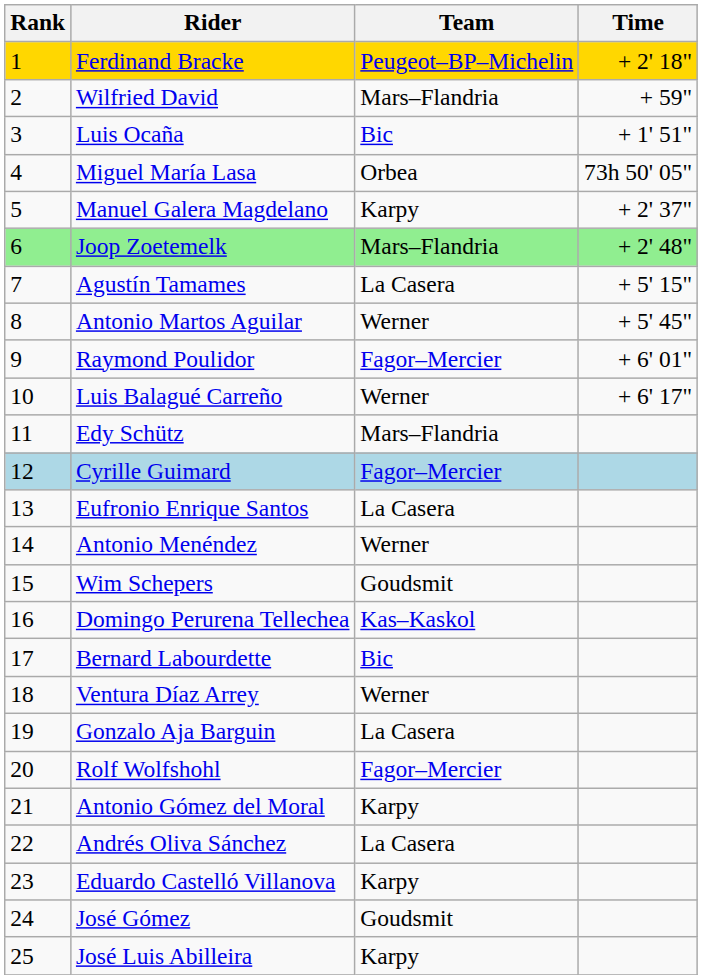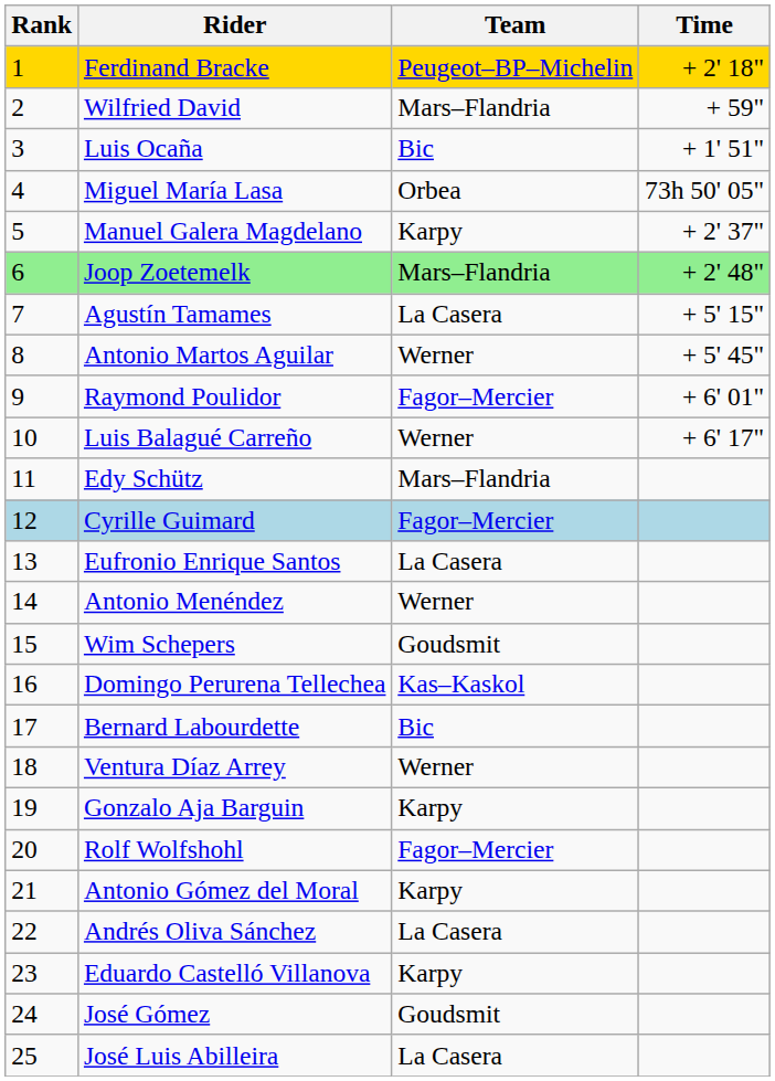 <table class="wikitable">
 <tr>
 <th>Rank</th>
 <th>Rider</th>
 <th>Team</th>
 <th>Time</th>
 </tr>
 <tr bgcolor=gold>
 <td>1</td>
 <td>	<a href='#'>Ferdinand Bracke</a></td>
 <td><a href='#'>Peugeot–BP–Michelin</a></td>
 <td align="right">+ 2' 18"</td>
 </tr>
 <tr>
 <td>2</td>
 <td>	<a href='#'>Wilfried David</a></td>
 <td>Mars–Flandria</td>
 <td align="right">+ 59"</td>
 </tr>
 <tr>
 <td>3</td>
 <td>	<a href='#'>Luis Ocaña</a></td>
 <td><a href='#'>Bic</a></td>
 <td align="right">+ 1' 51"</td>
 </tr>
 <tr>
 <td>4</td>
 <td>	<a href='#'>Miguel María Lasa</a></td>
 <td>Orbea</td>
 <td align="right">73h 50' 05"</td>
 </tr>
 <tr>
 <td>5</td>
 <td>	<a href='#'>Manuel Galera Magdelano</a></td>
 <td>Karpy</td>
 <td align="right">+ 2' 37"</td>
 </tr>
 <tr bgcolor=lightgreen>
 <td>6</td>
 <td>	<a href='#'>Joop Zoetemelk</a></td>
 <td>Mars–Flandria</td>
 <td align="right">+ 2' 48"</td>
 </tr>
 <tr>
 <td>7</td>
 <td>	<a href='#'>Agustín Tamames</a></td>
 <td>La Casera</td>
 <td align="right">+ 5' 15"</td>
 </tr>
 <tr>
 <td>8</td>
 <td>	<a href='#'>Antonio Martos Aguilar</a></td>
 <td>Werner</td>
 <td align="right">+ 5' 45"</td>
 </tr>
 <tr>
 <td>9</td>
 <td>	<a href='#'>Raymond Poulidor</a></td>
 <td><a href='#'>Fagor–Mercier</a></td>
 <td align="right">+ 6' 01"</td>
 </tr>
 <tr>
 <td>10</td>
 <td>	<a href='#'>Luis Balagué Carreño</a></td>
 <td>Werner</td>
 <td align="right">+ 6' 17"</td>
 </tr>
 <tr>
 <td>11</td>
 <td>	<a href='#'>Edy Schütz</a></td>
 <td>Mars–Flandria</td>
 <td align="right"></td>
 </tr>
 <tr bgcolor=lightblue>
 <td>12</td>
 <td>	<a href='#'>Cyrille Guimard</a></td>
 <td><a href='#'>Fagor–Mercier</a></td>
 <td align="right"></td>
 </tr>
 <tr>
 <td>13</td>
 <td>	<a href='#'>Eufronio Enrique Santos</a></td>
 <td>La Casera</td>
 <td align="right"></td>
 </tr>
 <tr>
 <td>14</td>
 <td>	<a href='#'>Antonio Menéndez</a></td>
 <td>Werner</td>
 <td align="right"></td>
 </tr>
 <tr>
 <td>15</td>
 <td>	<a href='#'>Wim Schepers</a></td>
 <td>Goudsmit</td>
 <td align="right"></td>
 </tr>
 <tr>
 <td>16</td>
 <td>	<a href='#'>Domingo Perurena Tellechea</a></td>
 <td><a href='#'>Kas–Kaskol</a></td>
 <td align="right"></td>
 </tr>
 <tr>
 <td>17</td>
 <td>	<a href='#'>Bernard Labourdette</a></td>
 <td><a href='#'>Bic</a></td>
 <td align="right"></td>
 </tr>
 <tr>
 <td>18</td>
 <td>	<a href='#'>Ventura Díaz Arrey</a></td>
 <td>Werner</td>
 <td align="right"></td>
 </tr>
 <tr>
 <td>19</td>
 <td>	<a href='#'>Gonzalo Aja Barguin</a></td>
-<td>La Casera</td>
+<td>Karpy</td>
 <td align="right"></td>
 </tr>
 <tr>
 <td>20</td>
 <td>	<a href='#'>Rolf Wolfshohl</a></td>
 <td><a href='#'>Fagor–Mercier</a></td>
 <td align="right"></td>
 </tr>
 <tr>
 <td>21</td>
 <td>	<a href='#'>Antonio Gómez del Moral</a></td>
 <td>Karpy</td>
 <td align="right"></td>
 </tr>
 <tr>
 <td>22</td>
 <td>	<a href='#'>Andrés Oliva Sánchez</a></td>
 <td>La Casera</td>
 <td align="right"></td>
 </tr>
 <tr>
 <td>23</td>
 <td>	<a href='#'>Eduardo Castelló Villanova</a></td>
 <td>Karpy</td>
 <td align="right"></td>
 </tr>
 <tr>
 <td>24</td>
 <td>	<a href='#'>José Gómez</a></td>
 <td>Goudsmit</td>
 <td align="right"></td>
 </tr>
 <tr>
 <td>25</td>
 <td>	<a href='#'>José Luis Abilleira</a></td>
-<td>Karpy</td>
+<td>La Casera</td>
 <td align="right"></td>
 </tr>
 </table>
